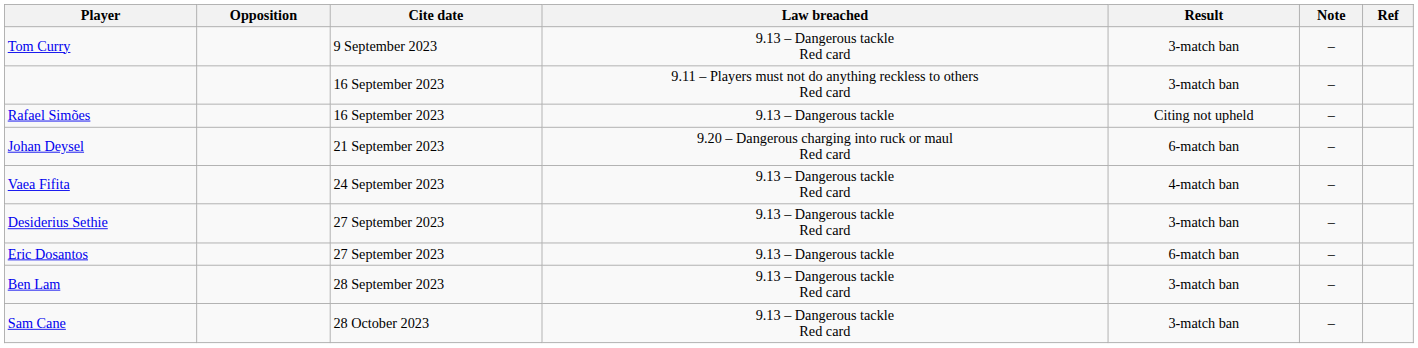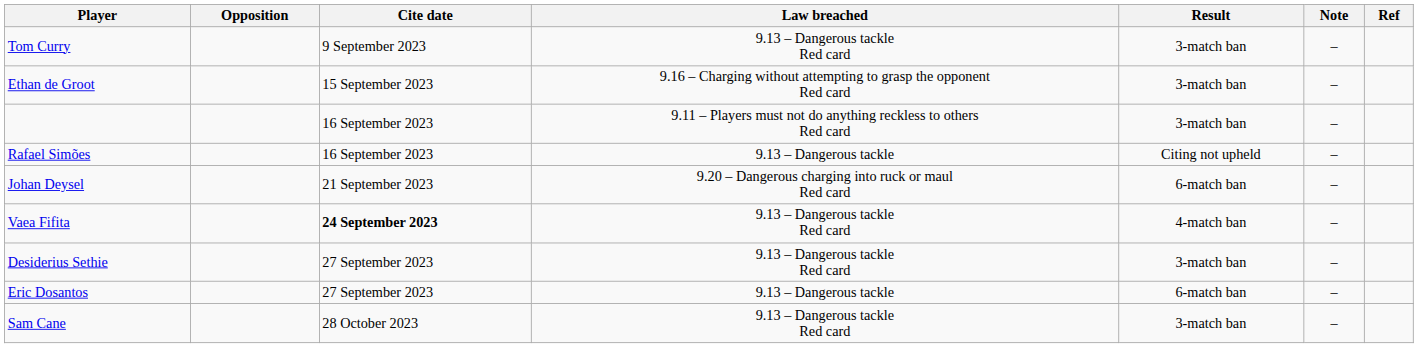 <table class="wikitable sortable" style="text-align:center;width:100%">
 <tr>
 <th>Player</th>
 <th>Opposition</th>
 <th>Cite date</th>
 <th>Law breached</th>
 <th>Result</th>
 <th>Note</th>
 <th>Ref</th>
 </tr>
 <tr>
 <td align=left> <a href='#'>Tom Curry</a></td>
 <td align=left></td>
 <td align=left>9 September 2023</td>
 <td>9.13 – Dangerous tackle<br>Red card</td>
+<td>3-match ban</td>
+<td>–</td>
+<td></td>
+</tr>
+<tr>
+<td align=left> <a href='#'>Ethan de Groot</a></td>
+<td align=left></td>
+<td align=left>15 September 2023</td>
+<td>9.16 – Charging without attempting to grasp the opponent<br>Red card</td>
 <td>3-match ban</td>
 <td>–</td>
 <td></td>
 </tr>
 <tr>
 <td align=left> </td>
 <td align=left></td>
 <td align=left>16 September 2023</td>
 <td>9.11 – Players must not do anything reckless to others<br>Red card</td>
 <td>3-match ban</td>
 <td>–</td>
 <td></td>
 </tr>
 <tr>
 <td align=left> <a href='#'>Rafael Simões</a></td>
 <td align=left></td>
 <td align=left>16 September 2023</td>
 <td>9.13 – Dangerous tackle</td>
 <td>Citing not upheld</td>
 <td>–</td>
 <td></td>
 </tr>
 <tr>
 <td align=left> <a href='#'>Johan Deysel</a></td>
 <td align=left></td>
 <td align=left>21 September 2023</td>
 <td>9.20 – Dangerous charging into ruck or maul<br>Red card</td>
 <td>6-match ban</td>
 <td>–</td>
 <td></td>
 </tr>
 <tr>
 <td align=left> <a href='#'>Vaea Fifita</a></td>
 <td align=left></td>
-<td align=left>24 September 2023</td>
+<td align=left><strong>24 September 2023</strong></td>
 <td>9.13 – Dangerous tackle<br>Red card</td>
 <td>4-match ban</td>
 <td>–</td>
 <td></td>
 </tr>
 <tr>
 <td align=left> <a href='#'>Desiderius Sethie</a></td>
 <td align=left></td>
 <td align=left>27 September 2023</td>
 <td>9.13 – Dangerous tackle<br>Red card</td>
 <td>3-match ban</td>
 <td>–</td>
 <td></td>
 </tr>
 <tr>
 <td align=left> <a href='#'>Eric Dosantos</a></td>
 <td align=left></td>
 <td align=left>27 September 2023</td>
 <td>9.13 – Dangerous tackle</td>
 <td>6-match ban</td>
 <td>–</td>
 <td></td>
 </tr>
 <tr>
-<td align=left> <a href='#'>Ben Lam</a></td>
-<td align=left></td>
-<td align=left>28 September 2023</td>
-<td>9.13 – Dangerous tackle<br>Red card</td>
-<td>3-match ban</td>
-<td>–</td>
-<td></td>
-</tr>
-<tr>
 <td align=left> <a href='#'>Sam Cane</a></td>
 <td align=left></td>
 <td align=left>28 October 2023</td>
 <td>9.13 – Dangerous tackle<br>Red card</td>
 <td>3-match ban</td>
 <td>–</td>
 <td></td>
 </tr>
 </table>
